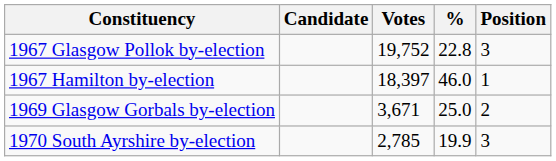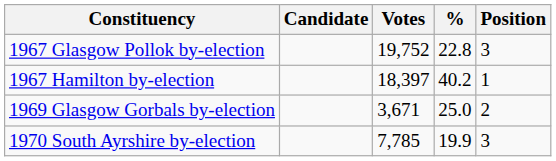 <table class="wikitable sortable">
 <tr>
 <th>Constituency</th>
 <th>Candidate</th>
 <th>Votes</th>
 <th>%</th>
 <th>Position</th>
 </tr>
 <tr>
 <td><a href='#'>1967 Glasgow Pollok by-election</a></td>
 <td></td>
 <td>19,752</td>
 <td>22.8</td>
 <td>3</td>
 </tr>
 <tr>
 <td><a href='#'>1967 Hamilton by-election</a></td>
 <td></td>
 <td>18,397</td>
-<td>46.0</td>
+<td>40.2</td>
 <td>1</td>
 </tr>
 <tr>
 <td><a href='#'>1969 Glasgow Gorbals by-election</a></td>
 <td></td>
 <td>3,671</td>
 <td>25.0</td>
 <td>2</td>
 </tr>
 <tr>
 <td><a href='#'>1970 South Ayrshire by-election</a></td>
 <td></td>
-<td>2,785</td>
+<td>7,785</td>
 <td>19.9</td>
 <td>3</td>
 </tr>
 </table>
